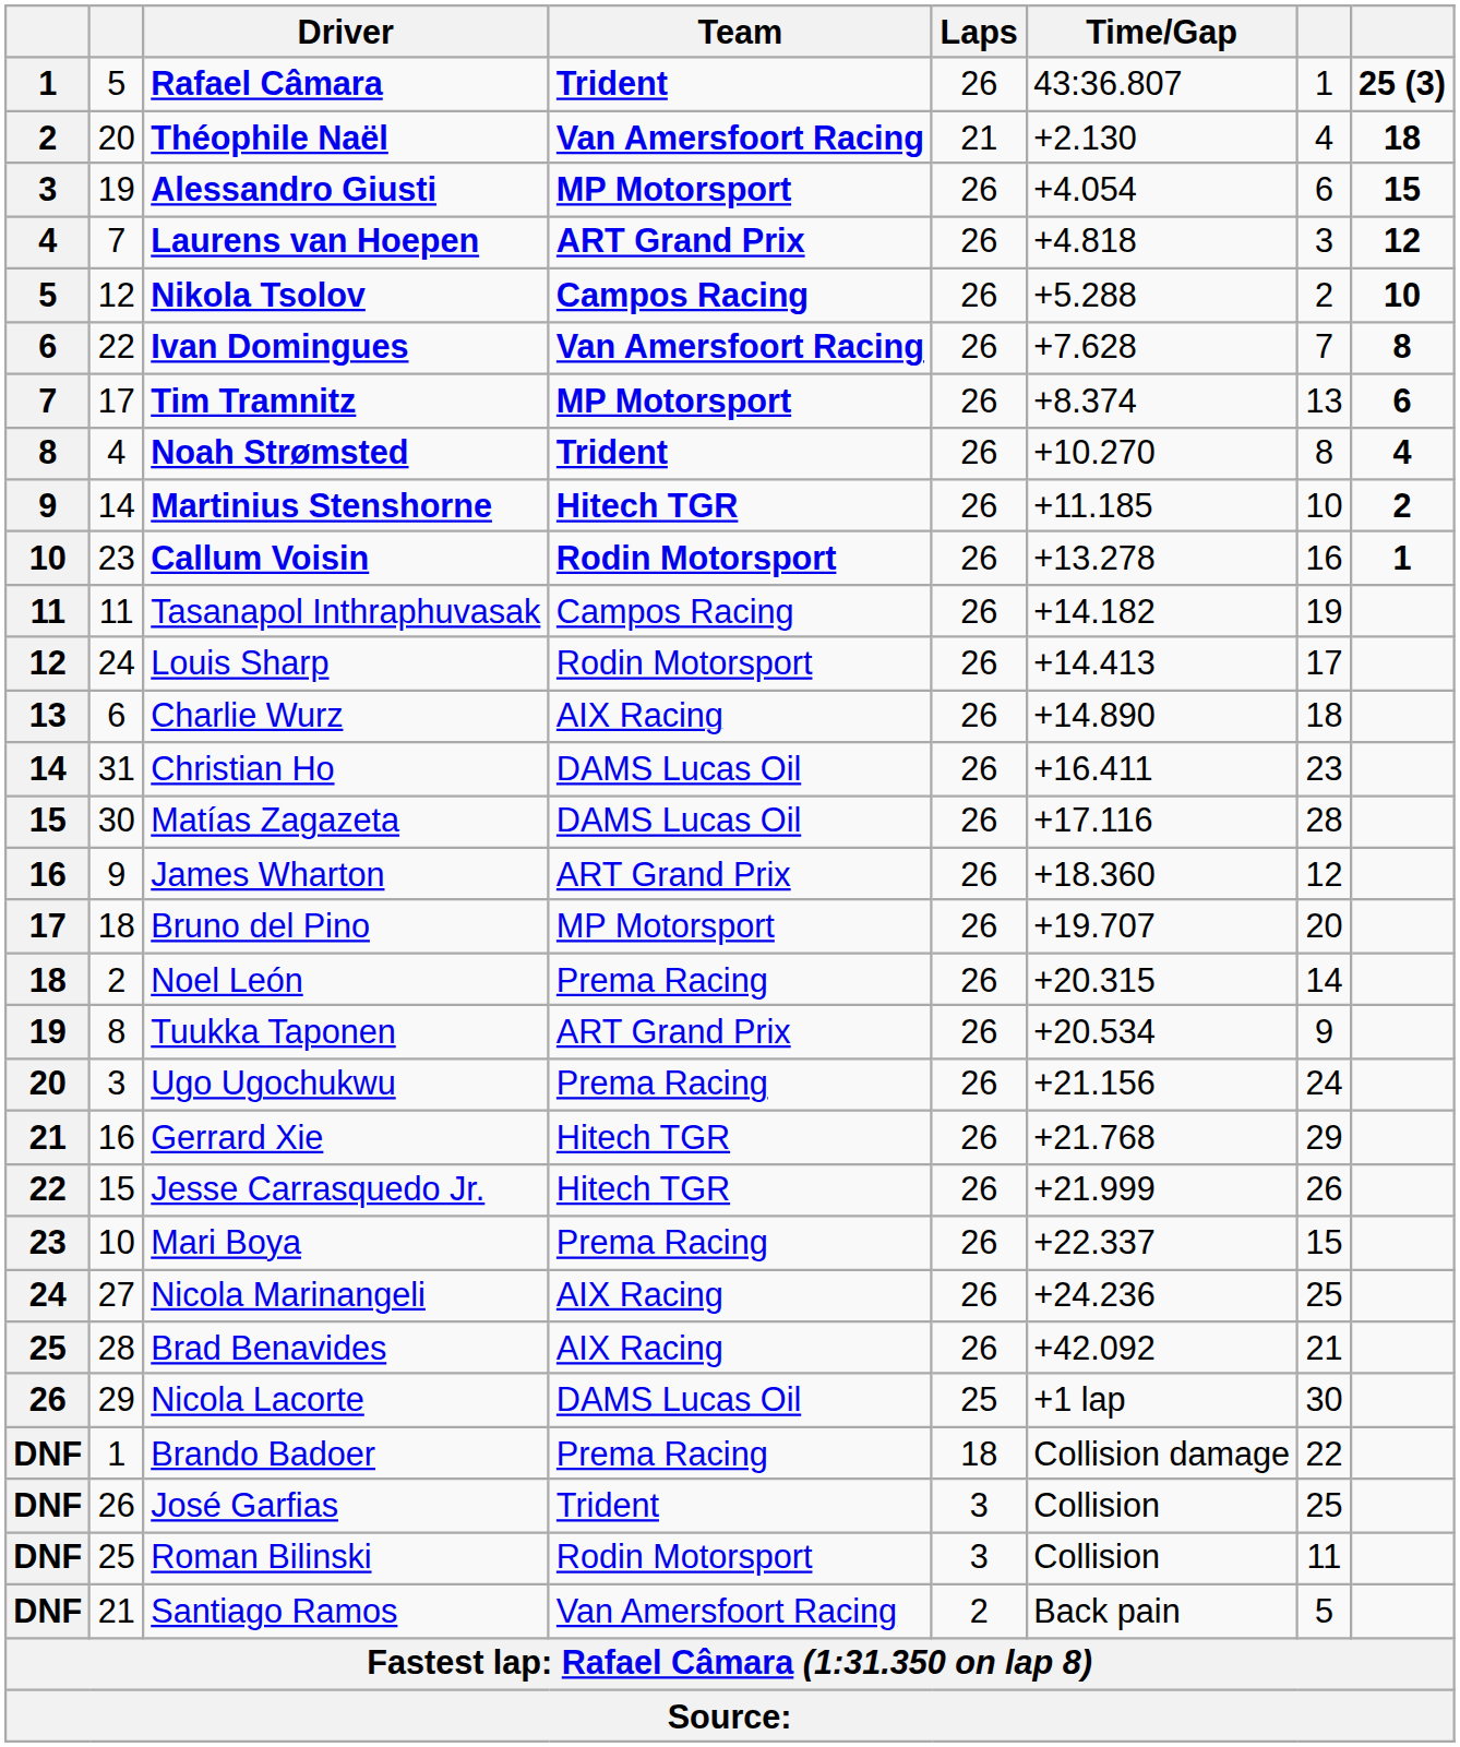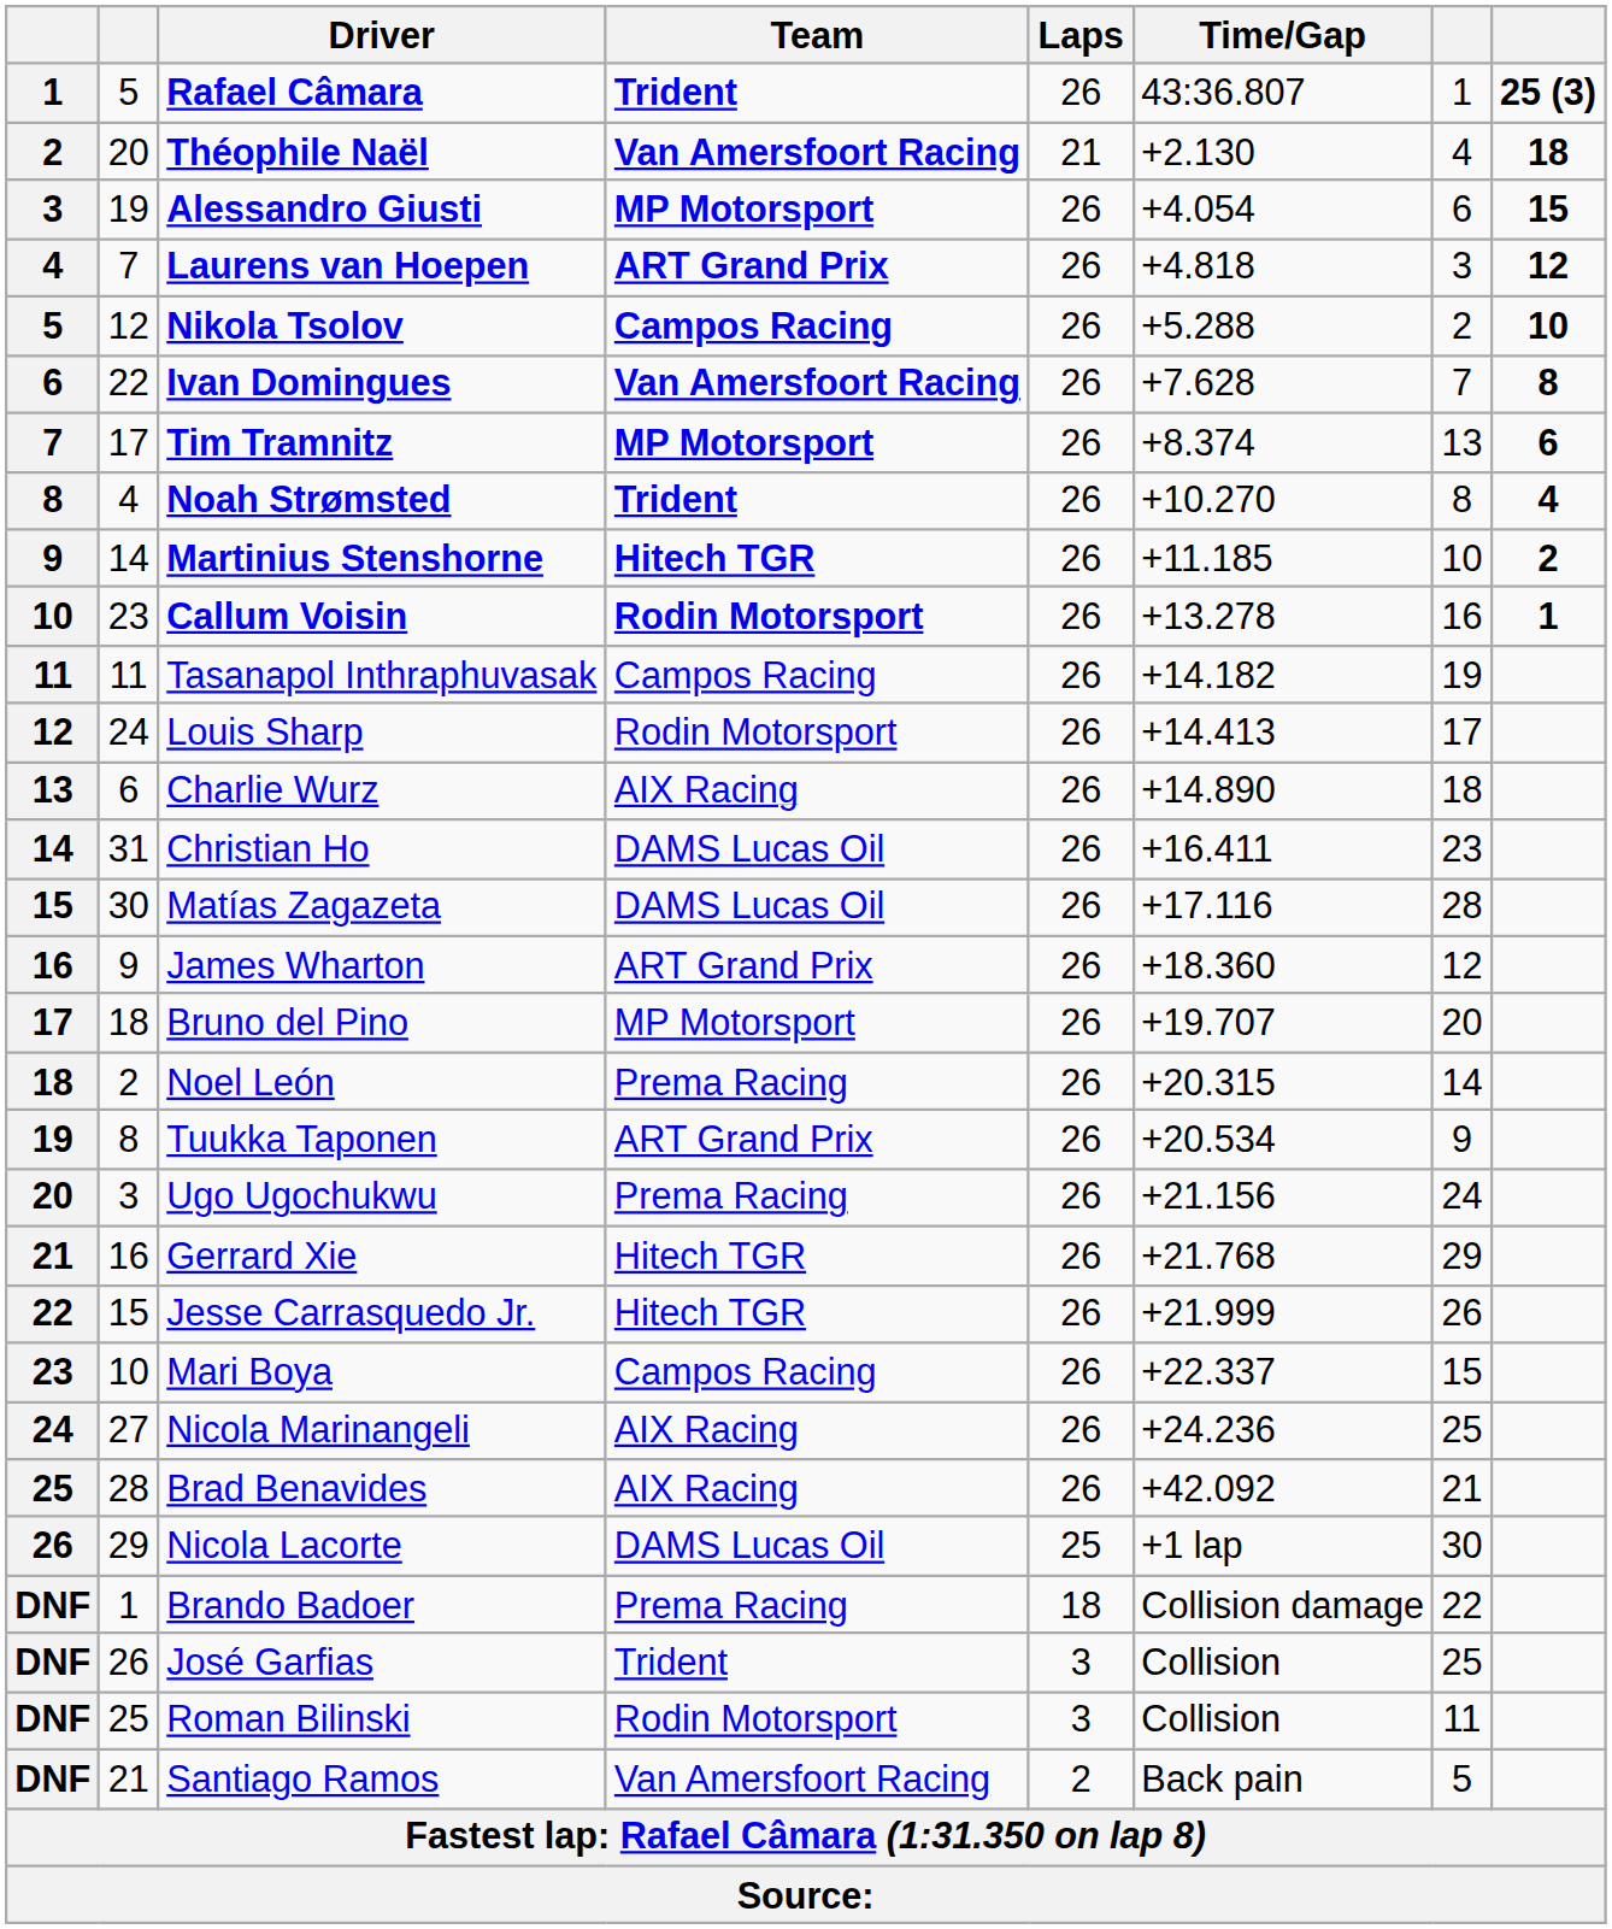 <table class="wikitable" style="font-size:85%">
 <tr>
 <th></th>
 <th></th>
 <th>Driver</th>
 <th>Team</th>
 <th>Laps</th>
 <th>Time/Gap</th>
 <th></th>
 <th></th>
 </tr>
 <tr>
 <th>1</th>
 <td align="center">5</td>
 <td> <strong><a href='#'>Rafael Câmara</a></strong></td>
 <td><strong><a href='#'>Trident</a></strong></td>
 <td align="center">26</td>
 <td>43:36.807</td>
 <td align="center">1</td>
 <td align="center"><strong>25 (3)</strong></td>
 </tr>
 <tr>
 <th>2</th>
 <td align="center">20</td>
 <td> <strong><a href='#'>Théophile Naël</a></strong></td>
 <td><strong><a href='#'>Van Amersfoort Racing</a></strong></td>
 <td align="center">21</td>
 <td>+2.130</td>
 <td align="center">4</td>
 <td align="center"><strong>18</strong></td>
 </tr>
 <tr>
 <th>3</th>
 <td align="center">19</td>
 <td> <strong><a href='#'>Alessandro Giusti</a></strong></td>
 <td><strong><a href='#'>MP Motorsport</a></strong></td>
 <td align="center">26</td>
 <td>+4.054</td>
 <td align="center">6</td>
 <td align="center"><strong>15</strong></td>
 </tr>
 <tr>
 <th>4</th>
 <td align="center">7</td>
 <td> <strong><a href='#'>Laurens van Hoepen</a></strong></td>
 <td><strong><a href='#'>ART Grand Prix</a></strong></td>
 <td align="center">26</td>
 <td>+4.818</td>
 <td align="center">3</td>
 <td align="center"><strong>12</strong></td>
 </tr>
 <tr>
 <th>5</th>
 <td align="center">12</td>
 <td> <strong><a href='#'>Nikola Tsolov</a></strong></td>
 <td><strong><a href='#'>Campos Racing</a></strong></td>
 <td align="center">26</td>
 <td>+5.288</td>
 <td align="center">2</td>
 <td align="center"><strong>10</strong></td>
 </tr>
 <tr>
 <th>6</th>
 <td align="center">22</td>
 <td> <strong><a href='#'>Ivan Domingues</a></strong></td>
 <td><strong><a href='#'>Van Amersfoort Racing</a></strong></td>
 <td align="center">26</td>
 <td>+7.628</td>
 <td align="center">7</td>
 <td align="center"><strong>8</strong></td>
 </tr>
 <tr>
 <th>7</th>
 <td align="center">17</td>
 <td> <strong><a href='#'>Tim Tramnitz</a></strong></td>
 <td><strong><a href='#'>MP Motorsport</a></strong></td>
 <td align="center">26</td>
 <td>+8.374</td>
 <td align="center">13</td>
 <td align="center"><strong>6</strong></td>
 </tr>
 <tr>
 <th>8</th>
 <td align="center">4</td>
 <td> <strong><a href='#'>Noah Strømsted</a></strong></td>
 <td><strong><a href='#'>Trident</a></strong></td>
 <td align="center">26</td>
 <td>+10.270</td>
 <td align="center">8</td>
 <td align="center"><strong>4</strong></td>
 </tr>
 <tr>
 <th>9</th>
 <td align="center">14</td>
 <td> <strong><a href='#'>Martinius Stenshorne</a></strong></td>
 <td><strong><a href='#'>Hitech TGR</a></strong></td>
 <td align="center">26</td>
 <td>+11.185</td>
 <td align="center">10</td>
 <td align="center"><strong>2</strong></td>
 </tr>
 <tr>
 <th>10</th>
 <td align="center">23</td>
 <td> <strong><a href='#'>Callum Voisin</a></strong></td>
 <td><strong><a href='#'>Rodin Motorsport</a></strong></td>
 <td align="center">26</td>
 <td>+13.278</td>
 <td align="center">16</td>
 <td align="center"><strong>1</strong></td>
 </tr>
 <tr>
 <th>11</th>
 <td align="center">11</td>
 <td> <a href='#'>Tasanapol Inthraphuvasak</a></td>
 <td><a href='#'>Campos Racing</a></td>
 <td align="center">26</td>
 <td>+14.182</td>
 <td align="center">19</td>
 <td align="center"></td>
 </tr>
 <tr>
 <th>12</th>
 <td align="center">24</td>
 <td> <a href='#'>Louis Sharp</a></td>
 <td><a href='#'>Rodin Motorsport</a></td>
 <td align="center">26</td>
 <td>+14.413</td>
 <td align="center">17</td>
 <td align="center"></td>
 </tr>
 <tr>
 <th>13</th>
 <td align="center">6</td>
 <td> <a href='#'>Charlie Wurz</a></td>
 <td><a href='#'>AIX Racing</a></td>
 <td align="center">26</td>
 <td>+14.890</td>
 <td align="center">18</td>
 <td align="center"></td>
 </tr>
 <tr>
 <th>14</th>
 <td align="center">31</td>
 <td> <a href='#'>Christian Ho</a></td>
 <td><a href='#'>DAMS Lucas Oil</a></td>
 <td align="center">26</td>
 <td>+16.411</td>
 <td align="center">23</td>
 <td align="center"></td>
 </tr>
 <tr>
 <th>15</th>
 <td align="center">30</td>
 <td> <a href='#'>Matías Zagazeta</a></td>
 <td><a href='#'>DAMS Lucas Oil</a></td>
 <td align="center">26</td>
 <td>+17.116</td>
 <td align="center">28</td>
 <td align="center"></td>
 </tr>
 <tr>
 <th>16</th>
 <td align="center">9</td>
 <td> <a href='#'>James Wharton</a></td>
 <td><a href='#'>ART Grand Prix</a></td>
 <td align="center">26</td>
 <td>+18.360</td>
 <td align="center">12</td>
 <td align="center"></td>
 </tr>
 <tr>
 <th>17</th>
 <td align="center">18</td>
 <td> <a href='#'>Bruno del Pino</a></td>
 <td><a href='#'>MP Motorsport</a></td>
 <td align="center">26</td>
 <td>+19.707</td>
 <td align="center">20</td>
 <td align="center"></td>
 </tr>
 <tr>
 <th>18</th>
 <td align="center">2</td>
 <td> <a href='#'>Noel León</a></td>
 <td><a href='#'>Prema Racing</a></td>
 <td align="center">26</td>
 <td>+20.315</td>
 <td align="center">14</td>
 <td align="center"></td>
 </tr>
 <tr>
 <th>19</th>
 <td align="center">8</td>
 <td> <a href='#'>Tuukka Taponen</a></td>
 <td><a href='#'>ART Grand Prix</a></td>
 <td align="center">26</td>
 <td>+20.534</td>
 <td align="center">9</td>
 <td align="center"></td>
 </tr>
 <tr>
 <th>20</th>
 <td align="center">3</td>
 <td> <a href='#'>Ugo Ugochukwu</a></td>
 <td><a href='#'>Prema Racing</a></td>
 <td align="center">26</td>
 <td>+21.156</td>
 <td align="center">24</td>
 <td align="center"></td>
 </tr>
 <tr>
 <th>21</th>
 <td align="center">16</td>
 <td> <a href='#'>Gerrard Xie</a></td>
 <td><a href='#'>Hitech TGR</a></td>
 <td align="center">26</td>
 <td>+21.768</td>
 <td align="center">29</td>
 <td align="center"></td>
 </tr>
 <tr>
 <th>22</th>
 <td align="center">15</td>
 <td> <a href='#'>Jesse Carrasquedo Jr.</a></td>
 <td><a href='#'>Hitech TGR</a></td>
 <td align="center">26</td>
 <td>+21.999</td>
 <td align="center">26</td>
 <td align="center"></td>
 </tr>
 <tr>
 <th>23</th>
 <td align="center">10</td>
 <td> <a href='#'>Mari Boya</a></td>
-<td><a href='#'>Prema Racing</a></td>
+<td><a href='#'>Campos Racing</a></td>
 <td align="center">26</td>
 <td>+22.337</td>
 <td align="center">15</td>
 <td align="center"></td>
 </tr>
 <tr>
 <th>24</th>
 <td align="center">27</td>
 <td> <a href='#'>Nicola Marinangeli</a></td>
 <td><a href='#'>AIX Racing</a></td>
 <td align="center">26</td>
 <td>+24.236</td>
 <td align="center">25</td>
 <td align="center"></td>
 </tr>
 <tr>
 <th>25</th>
 <td align="center">28</td>
 <td> <a href='#'>Brad Benavides</a></td>
 <td><a href='#'>AIX Racing</a></td>
 <td align="center">26</td>
 <td>+42.092</td>
 <td align="center">21</td>
 <td align="center"></td>
 </tr>
 <tr>
 <th>26</th>
 <td align="center">29</td>
 <td> <a href='#'>Nicola Lacorte</a></td>
 <td><a href='#'>DAMS Lucas Oil</a></td>
 <td align="center">25</td>
 <td>+1 lap</td>
 <td align="center">30</td>
 <td align="center"></td>
 </tr>
 <tr>
 <th>DNF</th>
 <td align="center">1</td>
 <td> <a href='#'>Brando Badoer</a></td>
 <td><a href='#'>Prema Racing</a></td>
 <td align="center">18</td>
 <td>Collision damage</td>
 <td align="center">22</td>
 <td align="center"></td>
 </tr>
 <tr>
 <th>DNF</th>
 <td align="center">26</td>
 <td> <a href='#'>José Garfias</a></td>
 <td><a href='#'>Trident</a></td>
 <td align="center">3</td>
 <td>Collision</td>
 <td align="center">25</td>
 <td align="center"></td>
 </tr>
 <tr>
 <th>DNF</th>
 <td align="center">25</td>
 <td> <a href='#'>Roman Bilinski</a></td>
 <td><a href='#'>Rodin Motorsport</a></td>
 <td align="center">3</td>
 <td>Collision</td>
 <td align="center">11</td>
 <td align="center"></td>
 </tr>
 <tr>
 <th>DNF</th>
 <td align="center">21</td>
 <td> <a href='#'>Santiago Ramos</a></td>
 <td><a href='#'>Van Amersfoort Racing</a></td>
 <td align="center">2</td>
 <td>Back pain</td>
 <td align="center">5</td>
 <td align="center"></td>
 </tr>
 <tr>
 <th colspan="8">Fastest lap:  <a href='#'>Rafael Câmara</a> <em>(1:31.350 on lap 8)</em></th>
 </tr>
 <tr>
 <th colspan="8">Source:</th>
 </tr>
 </table>
